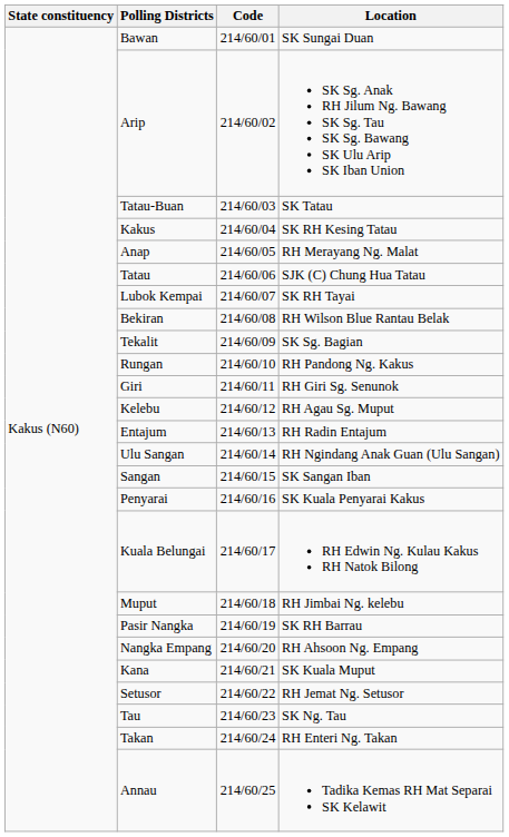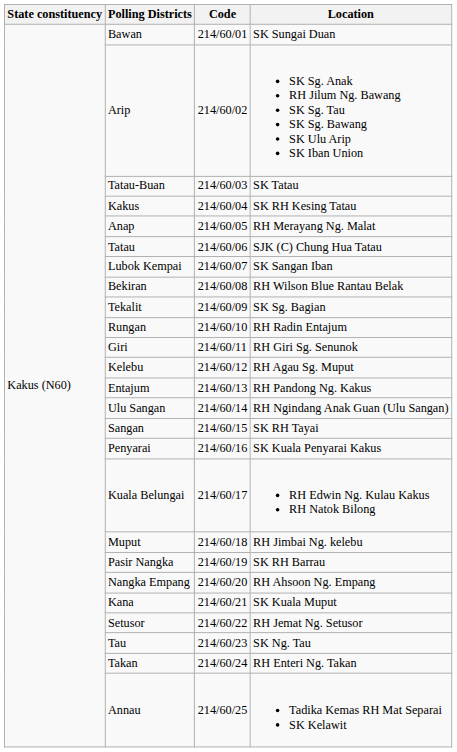 <table class="wikitable sortable mw-collapsible" style="white-space:nowrap;font-size:85%">
 <tr>
 <th>State constituency</th>
 <th>Polling Districts</th>
 <th>Code</th>
 <th>Location</th>
 </tr>
 <tr>
 <td rowspan="25">Kakus (N60)</td>
 <td>Bawan</td>
 <td>214/60/01</td>
 <td>SK Sungai Duan</td>
 </tr>
 <tr>
 <td>Arip</td>
 <td>214/60/02</td>
 <td><br><ul><li>SK Sg. Anak</li><li>RH Jilum Ng. Bawang</li><li>SK Sg. Tau</li><li>SK Sg. Bawang</li><li>SK Ulu Arip</li><li>SK Iban Union</li></ul></td>
 </tr>
 <tr>
 <td>Tatau-Buan</td>
 <td>214/60/03</td>
 <td>SK Tatau</td>
 </tr>
 <tr>
 <td>Kakus</td>
 <td>214/60/04</td>
 <td>SK RH Kesing Tatau</td>
 </tr>
 <tr>
 <td>Anap</td>
 <td>214/60/05</td>
 <td>RH Merayang Ng. Malat</td>
 </tr>
 <tr>
 <td>Tatau</td>
 <td>214/60/06</td>
 <td>SJK (C) Chung Hua Tatau</td>
 </tr>
 <tr>
 <td>Lubok Kempai</td>
 <td>214/60/07</td>
-<td>SK RH Tayai</td>
+<td>SK Sangan Iban</td>
 </tr>
 <tr>
 <td>Bekiran</td>
 <td>214/60/08</td>
 <td>RH Wilson Blue Rantau Belak</td>
 </tr>
 <tr>
 <td>Tekalit</td>
 <td>214/60/09</td>
 <td>SK Sg. Bagian</td>
 </tr>
 <tr>
 <td>Rungan</td>
 <td>214/60/10</td>
-<td>RH Pandong Ng. Kakus</td>
+<td>RH Radin Entajum</td>
 </tr>
 <tr>
 <td>Giri</td>
 <td>214/60/11</td>
 <td>RH Giri Sg. Senunok</td>
 </tr>
 <tr>
 <td>Kelebu</td>
 <td>214/60/12</td>
 <td>RH Agau Sg. Muput</td>
 </tr>
 <tr>
 <td>Entajum</td>
 <td>214/60/13</td>
-<td>RH Radin Entajum</td>
+<td>RH Pandong Ng. Kakus</td>
 </tr>
 <tr>
 <td>Ulu Sangan</td>
 <td>214/60/14</td>
 <td>RH Ngindang Anak Guan (Ulu Sangan)</td>
 </tr>
 <tr>
 <td>Sangan</td>
 <td>214/60/15</td>
-<td>SK Sangan Iban</td>
+<td>SK RH Tayai</td>
 </tr>
 <tr>
 <td>Penyarai</td>
 <td>214/60/16</td>
 <td>SK Kuala Penyarai Kakus</td>
 </tr>
 <tr>
 <td>Kuala Belungai</td>
 <td>214/60/17</td>
 <td><br><ul><li>RH Edwin Ng. Kulau Kakus</li><li>RH Natok Bilong</li></ul></td>
 </tr>
 <tr>
 <td>Muput</td>
 <td>214/60/18</td>
 <td>RH Jimbai Ng. kelebu</td>
 </tr>
 <tr>
 <td>Pasir Nangka</td>
 <td>214/60/19</td>
 <td>SK RH Barrau</td>
 </tr>
 <tr>
 <td>Nangka Empang</td>
 <td>214/60/20</td>
 <td>RH Ahsoon Ng. Empang</td>
 </tr>
 <tr>
 <td>Kana</td>
 <td>214/60/21</td>
 <td>SK Kuala Muput</td>
 </tr>
 <tr>
 <td>Setusor</td>
 <td>214/60/22</td>
 <td>RH Jemat Ng. Setusor</td>
 </tr>
 <tr>
 <td>Tau</td>
 <td>214/60/23</td>
 <td>SK Ng. Tau</td>
 </tr>
 <tr>
 <td>Takan</td>
 <td>214/60/24</td>
 <td>RH Enteri Ng. Takan</td>
 </tr>
 <tr>
 <td>Annau</td>
 <td>214/60/25</td>
 <td><br><ul><li>Tadika Kemas RH Mat Separai</li><li>SK Kelawit</li></ul></td>
 </tr>
 </table>
